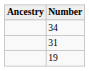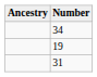 <table style="float: right;" class="wikitable">
 <tr>
 <th style="background:#efefef;">Ancestry</th>
 <th style="background:#efefef;">Number</th>
 </tr>
 <tr>
 <td></td>
 <td>34</td>
 </tr>
 <tr>
 <td></td>
-<td>31</td>
+<td>19</td>
 </tr>
 <tr>
 <td></td>
-<td>19</td>
+<td>31</td>
 </tr>
 </table>
